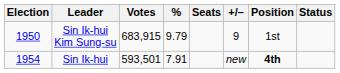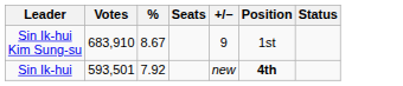 <table class="wikitable" style=text-align:center>
 <tr>
-<th>Election</th>
 <th>Leader</th>
 <th>Votes</th>
 <th>%</th>
 <th>Seats</th>
 <th>+/–</th>
 <th>Position</th>
 <th>Status</th>
 </tr>
 <tr>
-<td><a href='#'>1950</a></td>
 <td><a href='#'>Sin Ik-hui</a><br><a href='#'>Kim Sung-su</a></td>
-<td>683,915</td>
-<td>9.79</td>
+<td>683,910</td>
+<td>8.67</td>
 <td></td>
 <td> 9</td>
 <td>1st</td>
 <td></td>
 </tr>
 <tr>
-<td><a href='#'>1954</a></td>
 <td><a href='#'>Sin Ik-hui</a></td>
 <td>593,501</td>
-<td>7.91</td>
+<td>7.92</td>
 <td></td>
 <td><em>new</em></td>
 <td><strong>4th</strong></td>
 <td></td>
 </tr>
 </table>
